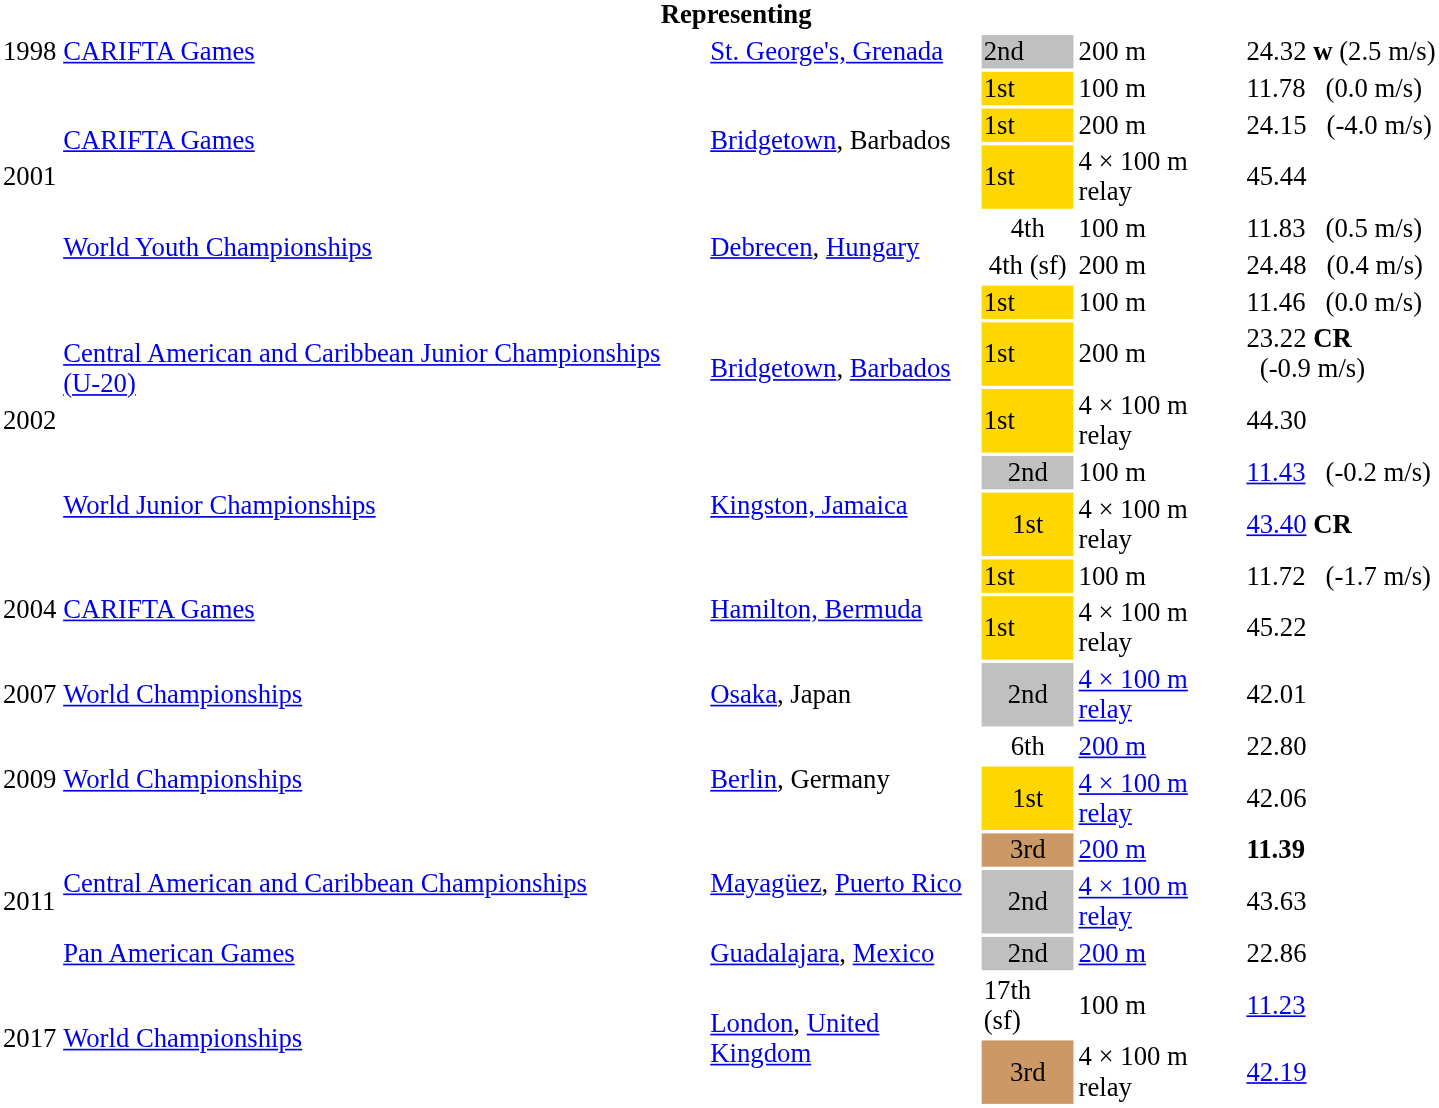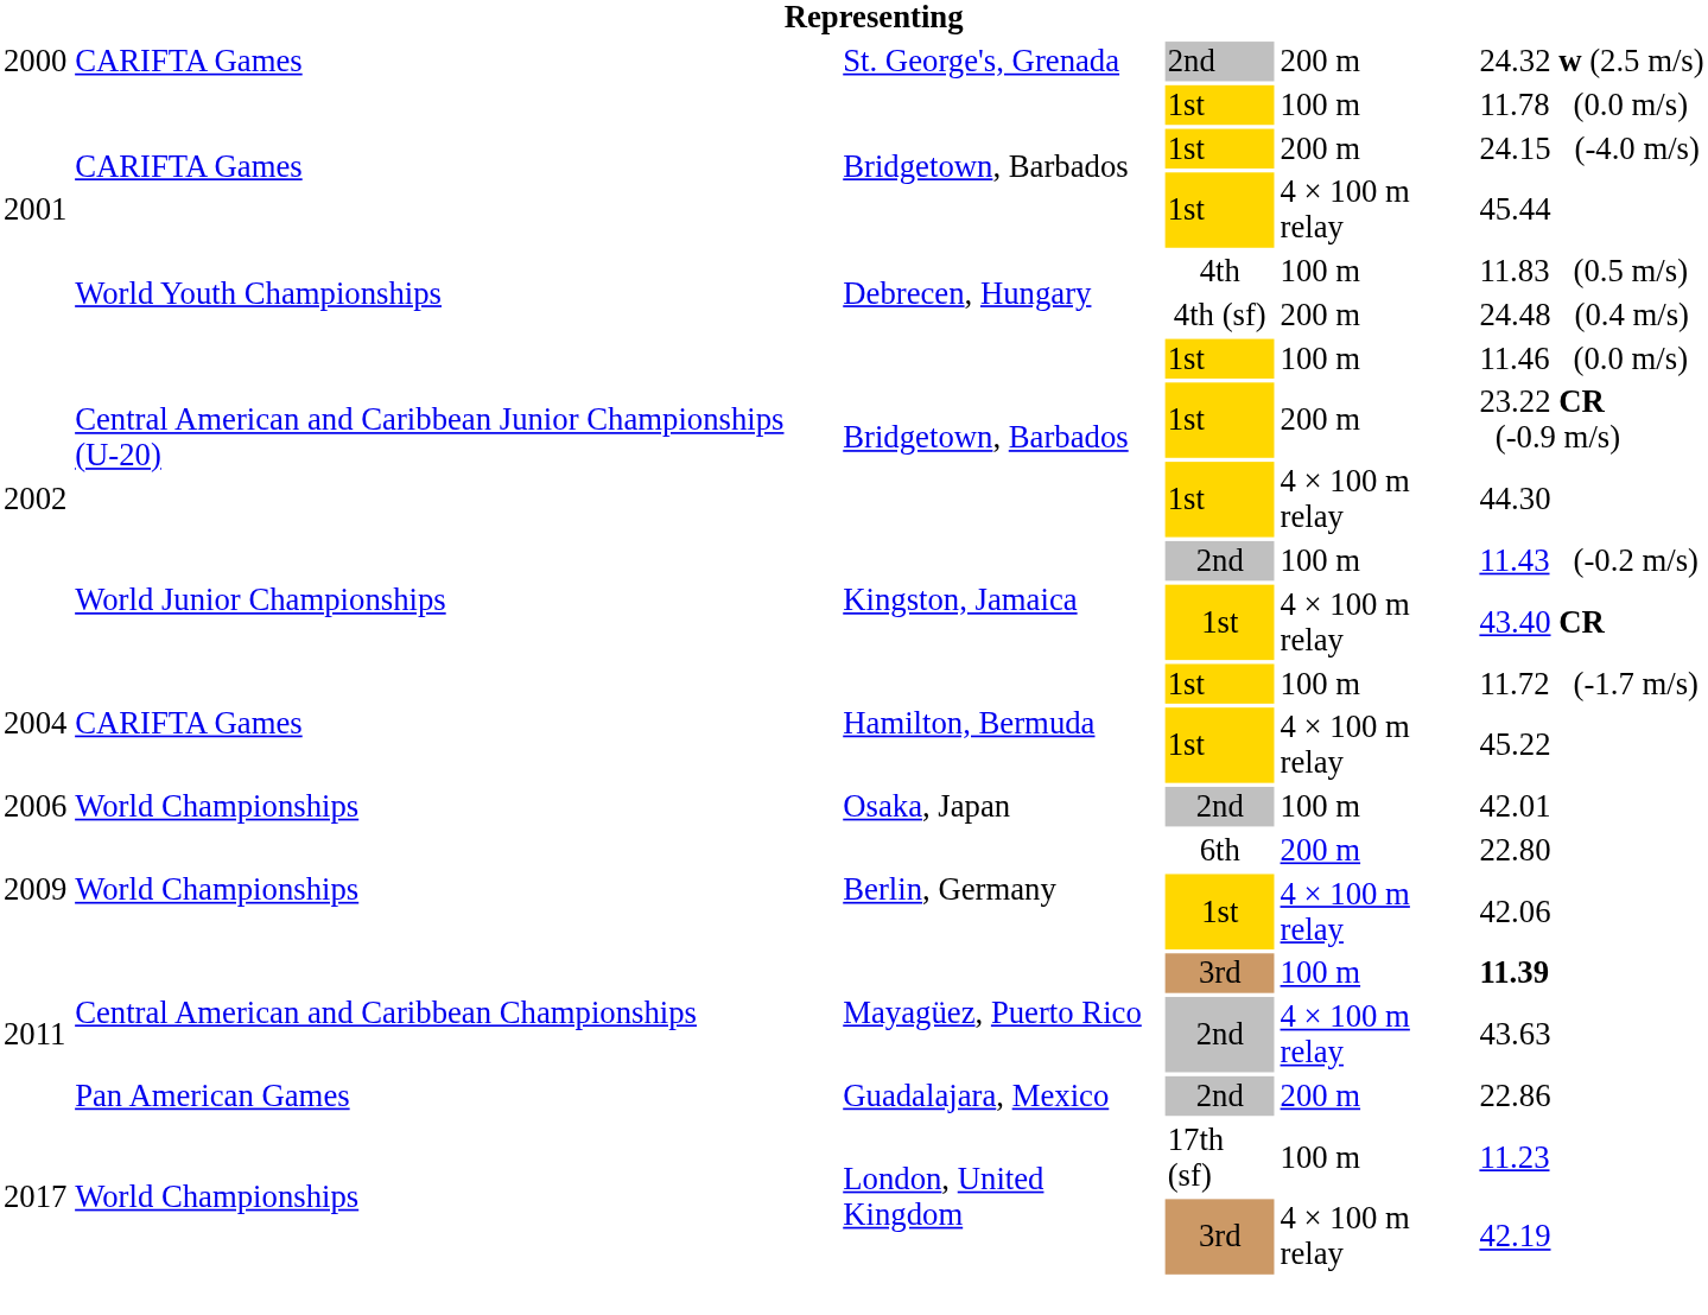 <table>
 <tr>
 <th colspan="6">Representing </th>
 </tr>
 <tr>
-<td>1998</td>
+<td>2000</td>
 <td><a href='#'>CARIFTA Games</a></td>
 <td><a href='#'>St. George's, Grenada</a></td>
 <td bgcolor=silver>2nd</td>
 <td>200 m</td>
 <td>24.32 <strong>w</strong> (2.5 m/s)</td>
 </tr>
 <tr>
 <td rowspan = "5">2001</td>
 <td rowspan = "3"><a href='#'>CARIFTA Games</a></td>
 <td rowspan = "3"><a href='#'>Bridgetown</a>, Barbados</td>
 <td bgcolor=gold>1st</td>
 <td>100 m</td>
 <td>11.78   (0.0 m/s)</td>
 </tr>
 <tr>
 <td bgcolor=gold>1st</td>
 <td>200 m</td>
 <td>24.15   (-4.0 m/s)</td>
 </tr>
 <tr>
 <td bgcolor=gold>1st</td>
 <td>4 × 100 m relay</td>
 <td>45.44</td>
 </tr>
 <tr>
 <td rowspan = "2"><a href='#'>World Youth Championships</a></td>
 <td rowspan = "2"><a href='#'>Debrecen</a>, <a href='#'>Hungary</a></td>
 <td align="center">4th</td>
 <td>100 m</td>
 <td>11.83   (0.5 m/s)</td>
 </tr>
 <tr>
 <td align="center">4th (sf)</td>
 <td>200 m</td>
 <td>24.48   (0.4 m/s)</td>
 </tr>
 <tr>
 <td rowspan=5>2002</td>
 <td rowspan=3><a href='#'>Central American and Caribbean Junior Championships (U-20)</a></td>
 <td rowspan=3><a href='#'>Bridgetown</a>, <a href='#'>Barbados</a></td>
 <td bgcolor=gold>1st</td>
 <td>100 m</td>
 <td>11.46   (0.0 m/s)</td>
 </tr>
 <tr>
 <td bgcolor=gold>1st</td>
 <td>200 m</td>
 <td>23.22 <strong>CR</strong>   (-0.9 m/s)</td>
 </tr>
 <tr>
 <td bgcolor=gold>1st</td>
 <td>4 × 100 m relay</td>
 <td>44.30</td>
 </tr>
 <tr>
 <td rowspan=2><a href='#'>World Junior Championships</a></td>
 <td rowspan=2><a href='#'>Kingston, Jamaica</a></td>
 <td bgcolor="silver" align="center">2nd</td>
 <td>100 m</td>
 <td><a href='#'>11.43</a>   (-0.2 m/s)</td>
 </tr>
 <tr>
 <td bgcolor="gold" align="center">1st</td>
 <td>4 × 100 m relay</td>
 <td><a href='#'>43.40</a> <strong>CR</strong></td>
 </tr>
 <tr>
 <td rowspan = "2">2004</td>
 <td rowspan = "2"><a href='#'>CARIFTA Games</a></td>
 <td rowspan = "2"><a href='#'>Hamilton, Bermuda</a></td>
 <td bgcolor=gold>1st</td>
 <td>100 m</td>
 <td>11.72   (-1.7 m/s)</td>
 </tr>
 <tr>
 <td bgcolor=gold>1st</td>
 <td>4 × 100 m relay</td>
 <td>45.22</td>
 </tr>
 <tr>
-<td>2007</td>
+<td>2006</td>
 <td><a href='#'>World Championships</a></td>
 <td><a href='#'>Osaka</a>, Japan</td>
 <td bgcolor="silver" align="center">2nd</td>
-<td><a href='#'>4 × 100 m relay</a></td>
+<td>100 m</td>
 <td>42.01</td>
 </tr>
 <tr>
 <td rowspan=2>2009</td>
 <td rowspan=2><a href='#'>World Championships</a></td>
 <td rowspan=2><a href='#'>Berlin</a>, Germany</td>
 <td align="center">6th</td>
 <td><a href='#'>200 m</a></td>
 <td>22.80</td>
 </tr>
 <tr>
 <td bgcolor="gold" align="center">1st</td>
 <td><a href='#'>4 × 100 m relay</a></td>
 <td>42.06</td>
 </tr>
 <tr>
 <td rowspan=3>2011</td>
 <td rowspan=2><a href='#'>Central American and Caribbean Championships</a></td>
 <td rowspan=2><a href='#'>Mayagüez</a>, <a href='#'>Puerto Rico</a></td>
 <td bgcolor="cc9966" align="center">3rd</td>
-<td><a href='#'>200 m</a></td>
+<td><a href='#'>100 m</a></td>
 <td><strong>11.39</strong></td>
 </tr>
 <tr>
 <td bgcolor="silver" align="center">2nd</td>
 <td><a href='#'>4 × 100 m relay</a></td>
 <td>43.63</td>
 </tr>
 <tr>
 <td><a href='#'>Pan American Games</a></td>
 <td><a href='#'>Guadalajara</a>, <a href='#'>Mexico</a></td>
 <td bgcolor="silver" align="center">2nd</td>
 <td><a href='#'>200 m</a></td>
 <td>22.86</td>
 </tr>
 <tr>
 <td rowspan=2>2017</td>
 <td rowspan=2><a href='#'>World Championships</a></td>
 <td rowspan=2><a href='#'>London</a>, <a href='#'>United Kingdom</a></td>
 <td>17th (sf)</td>
 <td>100 m</td>
 <td><a href='#'>11.23</a></td>
 </tr>
 <tr>
 <td bgcolor="cc9966" align="center">3rd</td>
 <td>4 × 100 m relay</td>
 <td><a href='#'>42.19</a></td>
 </tr>
 </table>
